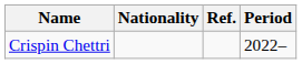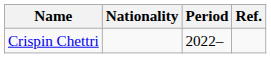 <table class="wikitable">
 <tr>
 <th>Name</th>
 <th>Nationality</th>
+<th>Period</th>
 <th>Ref.</th>
-<th>Period</th>
 </tr>
 <tr>
 <td><a href='#'>Crispin Chettri</a></td>
 <td></td>
+<td>2022–</td>
 <td></td>
-<td>2022–</td>
 </tr>
 </table>
